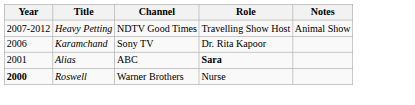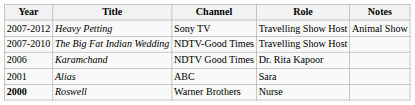 <table class="wikitable sortable">
 <tr>
 <th>Year</th>
 <th>Title</th>
 <th>Channel</th>
 <th>Role</th>
 <th>Notes</th>
 </tr>
 <tr>
 <td>2007-2012</td>
 <td><em>Heavy Petting</em></td>
-<td>NDTV Good Times</td>
+<td>Sony TV</td>
 <td>Travelling Show Host</td>
 <td>Animal Show</td>
 </tr>
 <tr>
+<td>2007-2010</td>
+<td><em>The Big Fat Indian Wedding</em></td>
+<td>NDTV-Good Times</td>
+<td>Travelling Show Host</td>
+<td></td>
+</tr>
+<tr>
 <td>2006</td>
 <td><em>Karamchand</em></td>
-<td>Sony TV</td>
+<td>NDTV Good Times</td>
 <td>Dr. Rita Kapoor</td>
 <td></td>
 </tr>
 <tr>
 <td>2001</td>
 <td><em>Alias</em></td>
 <td>ABC</td>
-<td><strong>Sara</strong></td>
+<td>Sara</td>
 <td></td>
 </tr>
 <tr>
 <td><strong>2000</strong></td>
 <td><em>Roswell</em></td>
 <td>Warner Brothers</td>
 <td>Nurse</td>
 <td></td>
 </tr>
 </table>
